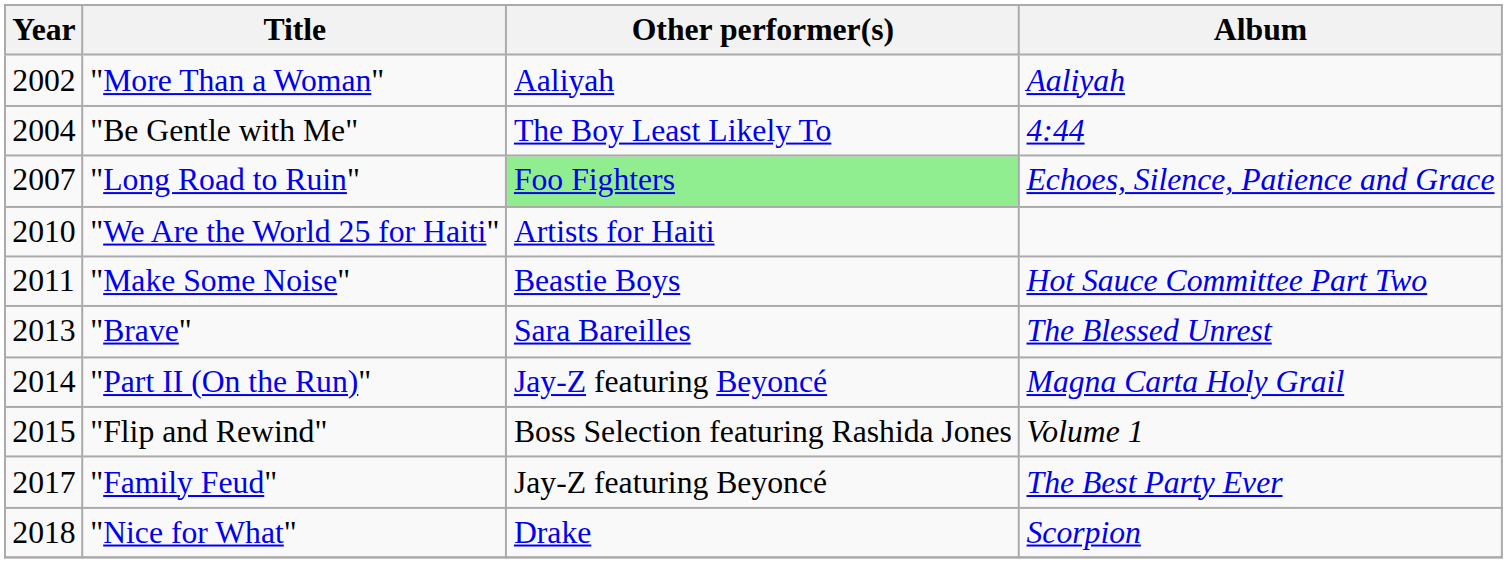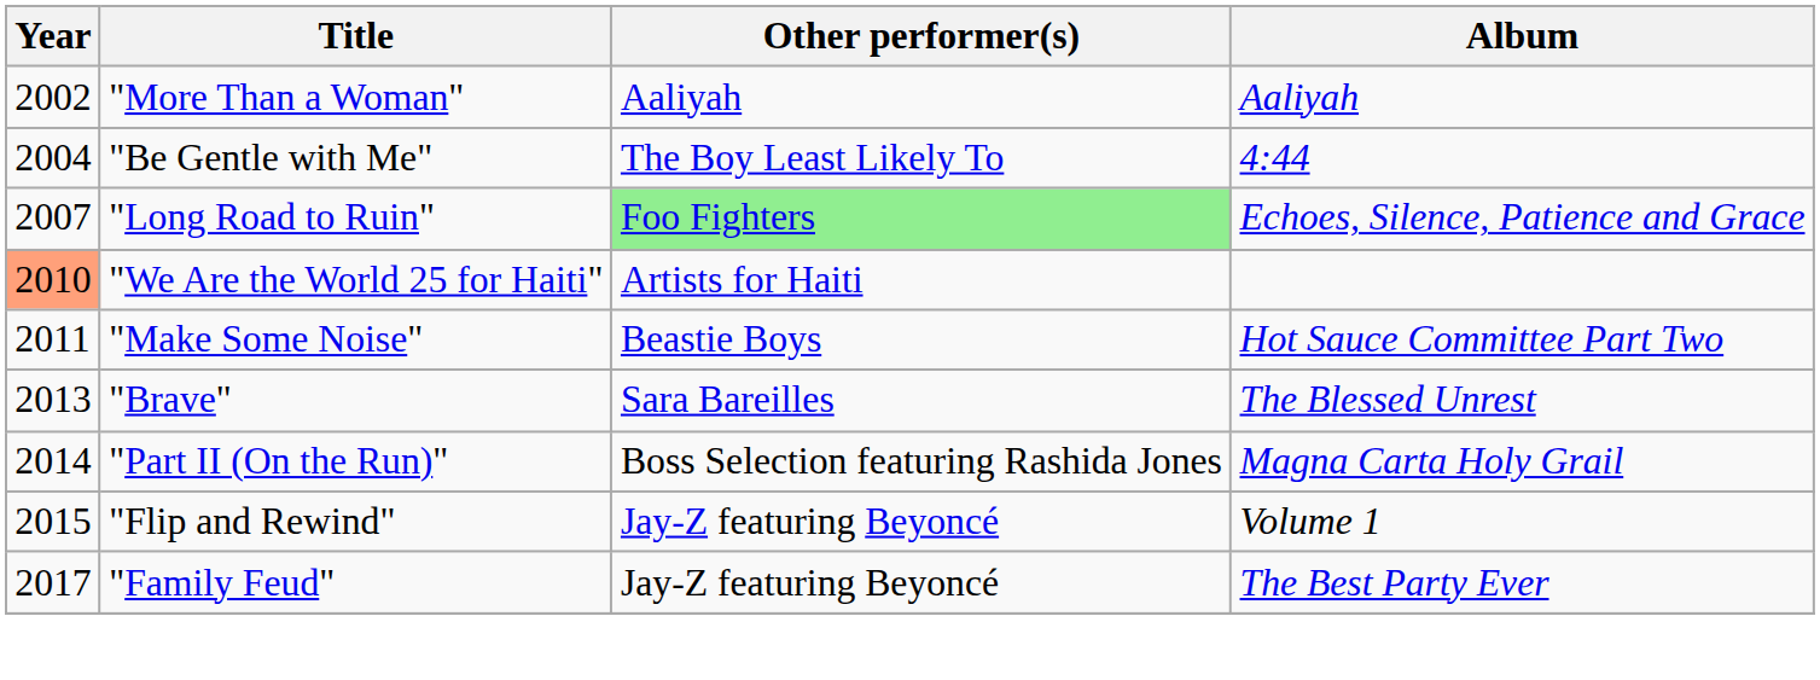 <table class="wikitable sortable plainrowheaders">
 <tr>
 <th scope="col">Year</th>
 <th scope="col">Title</th>
 <th scope="col">Other performer(s)</th>
 <th scope="col">Album</th>
 </tr>
 <tr>
 <td>2002</td>
 <td>"<a href='#'>More Than a Woman</a>"</td>
 <td><a href='#'>Aaliyah</a></td>
 <td><em><a href='#'>Aaliyah</a></em></td>
 </tr>
 <tr>
 <td>2004</td>
 <td>"Be Gentle with Me"</td>
 <td><a href='#'>The Boy Least Likely To</a></td>
 <td><em><a href='#'>4:44</a></em></td>
 </tr>
 <tr>
 <td>2007</td>
 <td>"<a href='#'>Long Road to Ruin</a>"</td>
 <td style="background: lightgreen;"><a href='#'>Foo Fighters</a></td>
 <td><em><a href='#'>Echoes, Silence, Patience and Grace</a></em></td>
 </tr>
 <tr>
-<td>2010</td>
+<td style="background: lightsalmon;">2010</td>
 <td>"<a href='#'>We Are the World 25 for Haiti</a>"</td>
 <td><a href='#'>Artists for Haiti</a></td>
 <td></td>
 </tr>
 <tr>
 <td>2011</td>
 <td>"<a href='#'>Make Some Noise</a>"</td>
 <td><a href='#'>Beastie Boys</a></td>
 <td><em><a href='#'>Hot Sauce Committee Part Two</a></em></td>
 </tr>
 <tr>
 <td>2013</td>
 <td>"<a href='#'>Brave</a>"</td>
 <td><a href='#'>Sara Bareilles</a></td>
 <td><em><a href='#'>The Blessed Unrest</a></em></td>
 </tr>
 <tr>
 <td>2014</td>
 <td>"<a href='#'>Part II (On the Run)</a>"</td>
-<td><a href='#'>Jay-Z</a> featuring <a href='#'>Beyoncé</a></td>
+<td>Boss Selection featuring Rashida Jones</td>
 <td><em><a href='#'>Magna Carta Holy Grail</a></em></td>
 </tr>
 <tr>
 <td>2015</td>
 <td>"Flip and Rewind"</td>
-<td>Boss Selection featuring Rashida Jones</td>
+<td><a href='#'>Jay-Z</a> featuring <a href='#'>Beyoncé</a></td>
 <td><em>Volume 1</em></td>
 </tr>
 <tr>
 <td>2017</td>
 <td>"<a href='#'>Family Feud</a>"</td>
 <td>Jay-Z featuring Beyoncé</td>
 <td><em><a href='#'>The Best Party Ever</a></em></td>
 </tr>
 <tr>
-<td>2018</td>
-<td>"<a href='#'>Nice for What</a>"</td>
-<td><a href='#'>Drake</a></td>
-<td><em><a href='#'>Scorpion</a></em></td>
-</tr>
-<tr>
 </tr>
 </table>
